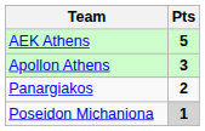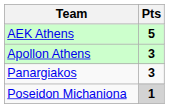 <table class="wikitable" style="text-align: center;">
 <tr>
 <th width=165>Team</th>
 <th width=20>Pts</th>
 </tr>
 <tr bgcolor="#ccffcc">
 <td align=left><a href='#'>AEK Athens</a></td>
 <td><strong>5</strong></td>
 </tr>
 <tr bgcolor="#ccffcc">
 <td align=left><a href='#'>Apollon Athens</a></td>
 <td><strong>3</strong></td>
 </tr>
 <tr>
 <td align=left><a href='#'>Panargiakos</a></td>
-<td><strong>2</strong></td>
+<td><strong>3</strong></td>
 </tr>
 <tr>
 <td align=left><a href='#'>Poseidon Michaniona</a></td>
 <td style="background: lightgrey;"><strong>1</strong></td>
 </tr>
 </table>
